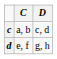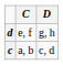 <table class="wikitable" align=left style="margin:1em 1em 1em 0; font-size:95%;">
 <tr>
 <td></td>
 <th><em>C</em></th>
 <th><em>D</em></th>
 </tr>
 <tr>
+<th><em>d</em></th>
+<td>e, f</td>
+<td>g, h</td>
+</tr>
+<tr>
 <th><em>c</em></th>
 <td>a, b</td>
 <td>c, d</td>
 </tr>
-<tr>
-<th><em>d</em></th>
-<td>e, f</td>
-<td>g, h</td>
-</tr>
 </table>
